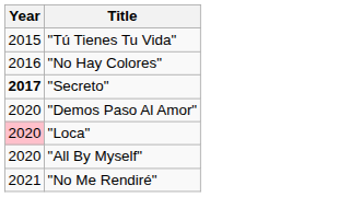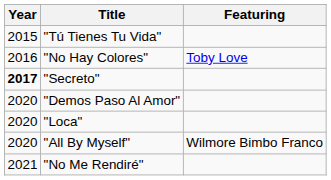 <table class="wikitable">
 <tr>
 <th>Year</th>
 <th>Title</th>
+<th>Featuring</th>
 </tr>
 <tr>
 <td>2015</td>
 <td>"Tú Tienes Tu Vida"</td>
+<td></td>
 </tr>
 <tr>
 <td>2016</td>
 <td>"No Hay Colores"</td>
+<td><a href='#'>Toby Love</a></td>
 </tr>
 <tr>
 <td><strong>2017</strong></td>
 <td>"Secreto"</td>
+<td></td>
 </tr>
 <tr>
 <td>2020</td>
 <td>"Demos Paso Al Amor"</td>
+<td></td>
 </tr>
 <tr>
-<td style="background: pink;">2020</td>
+<td>2020</td>
 <td>"Loca"</td>
+<td></td>
 </tr>
 <tr>
 <td>2020</td>
 <td>"All By Myself"</td>
+<td>Wilmore Bimbo Franco</td>
 </tr>
 <tr>
 <td>2021</td>
 <td>"No Me Rendiré"</td>
+<td></td>
 </tr>
 </table>
